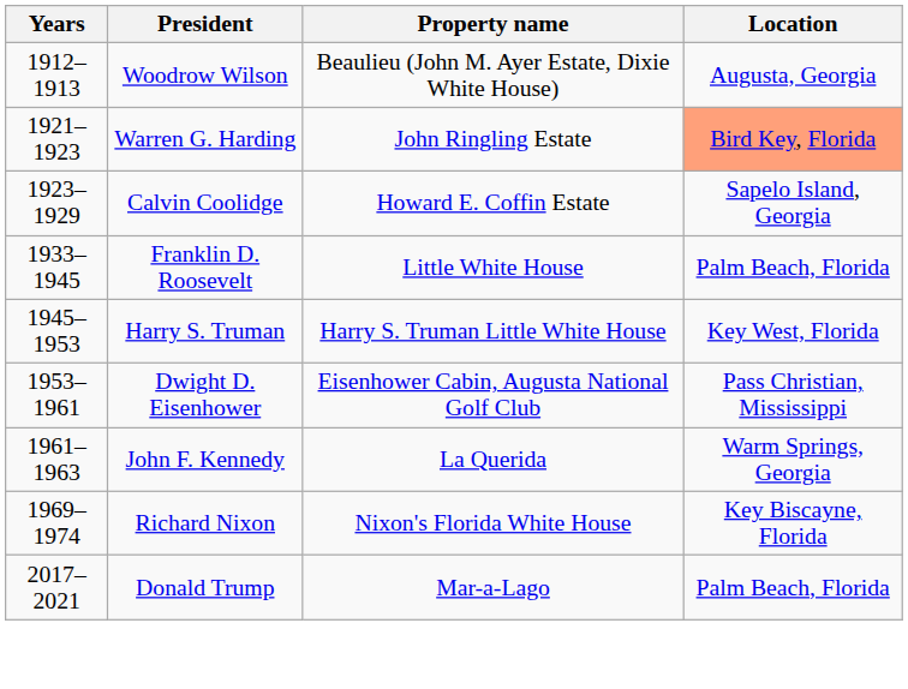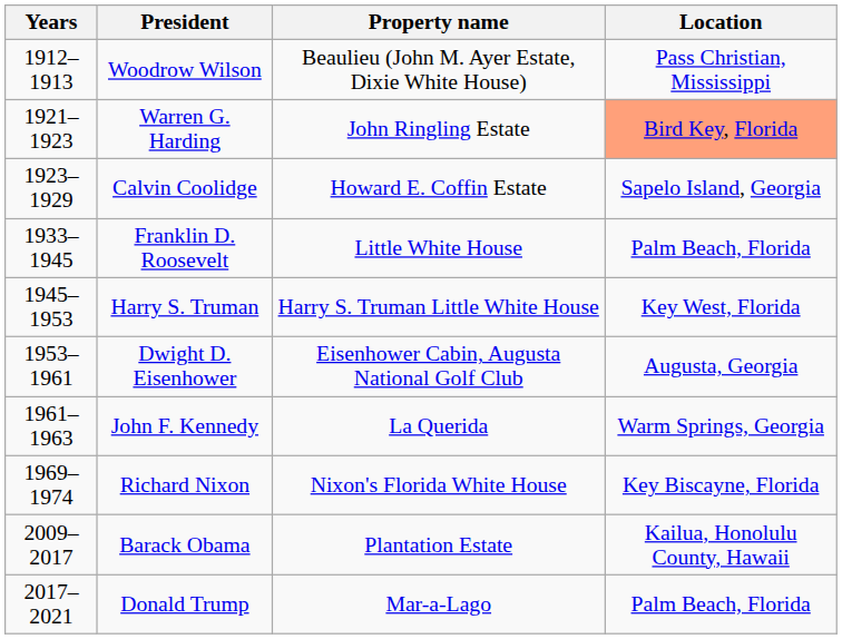 <table class="wikitable" style="text-align: center;">
 <tr>
 <th>Years</th>
 <th>President</th>
 <th>Property name</th>
 <th>Location</th>
 </tr>
 <tr>
 <td>1912–1913</td>
 <td><a href='#'>Woodrow Wilson</a></td>
 <td>Beaulieu (John M. Ayer Estate, Dixie White House)</td>
-<td><a href='#'>Augusta, Georgia</a></td>
+<td><a href='#'>Pass Christian, Mississippi</a></td>
 </tr>
 <tr>
 <td>1921–1923</td>
 <td><a href='#'>Warren G. Harding</a></td>
 <td><a href='#'>John Ringling</a> Estate</td>
 <td style="background: lightsalmon;"><a href='#'>Bird Key</a>, <a href='#'>Florida</a></td>
 </tr>
 <tr>
 <td>1923–1929</td>
 <td><a href='#'>Calvin Coolidge</a></td>
 <td><a href='#'>Howard E. Coffin</a> Estate</td>
 <td><a href='#'>Sapelo Island</a>, <a href='#'>Georgia</a></td>
 </tr>
 <tr>
 <td>1933–1945</td>
 <td><a href='#'>Franklin D. Roosevelt</a></td>
 <td><a href='#'>Little White House</a></td>
 <td><a href='#'>Palm Beach, Florida</a></td>
 </tr>
 <tr>
 <td>1945–1953</td>
 <td><a href='#'>Harry S. Truman</a></td>
 <td><a href='#'>Harry S. Truman Little White House</a></td>
 <td><a href='#'>Key West, Florida</a></td>
 </tr>
 <tr>
 <td>1953–1961</td>
 <td><a href='#'>Dwight D. Eisenhower</a></td>
 <td><a href='#'>Eisenhower Cabin, Augusta National Golf Club</a></td>
-<td><a href='#'>Pass Christian, Mississippi</a></td>
+<td><a href='#'>Augusta, Georgia</a></td>
 </tr>
 <tr>
 <td>1961–1963</td>
 <td><a href='#'>John F. Kennedy</a></td>
 <td><a href='#'>La Querida</a></td>
 <td><a href='#'>Warm Springs, Georgia</a></td>
 </tr>
 <tr>
 <td>1969–1974</td>
 <td><a href='#'>Richard Nixon</a></td>
 <td><a href='#'>Nixon's Florida White House</a></td>
 <td><a href='#'>Key Biscayne, Florida</a></td>
 </tr>
 <tr>
+<td>2009–2017</td>
+<td><a href='#'>Barack Obama</a></td>
+<td><a href='#'>Plantation Estate</a></td>
+<td><a href='#'>Kailua, Honolulu County, Hawaii</a></td>
+</tr>
+<tr>
 <td>2017–2021<br></td>
 <td><a href='#'>Donald Trump</a></td>
 <td><a href='#'>Mar-a-Lago</a></td>
 <td><a href='#'>Palm Beach, Florida</a></td>
 </tr>
 </table>
